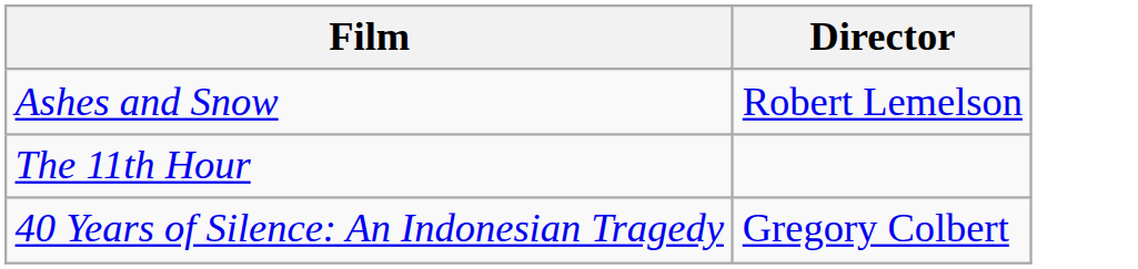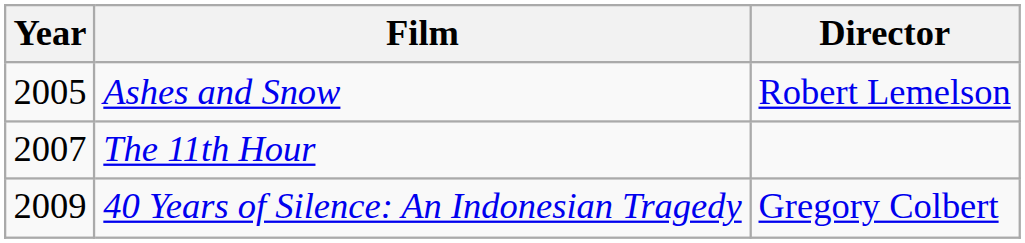 <table class="wikitable">
 <tr>
+<th>Year</th>
 <th>Film</th>
 <th>Director</th>
 </tr>
 <tr>
+<td>2005</td>
 <td><em><a href='#'>Ashes and Snow</a></em></td>
 <td><a href='#'>Robert Lemelson</a></td>
 </tr>
 <tr>
+<td>2007</td>
 <td><em><a href='#'>The 11th Hour</a></em></td>
 <td></td>
 </tr>
 <tr>
+<td>2009</td>
 <td><em><a href='#'>40 Years of Silence: An Indonesian Tragedy</a></em></td>
 <td><a href='#'>Gregory Colbert</a></td>
 </tr>
 </table>
